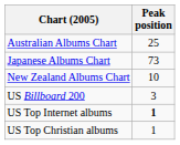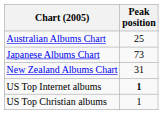 <table class="wikitable">
 <tr>
 <th>Chart (2005)</th>
 <th>Peak<br>position</th>
 </tr>
 <tr>
 <td><a href='#'>Australian Albums Chart</a></td>
 <td style="text-align:center;">25</td>
 </tr>
 <tr>
 <td><a href='#'>Japanese Albums Chart</a></td>
 <td style="text-align:center;">73</td>
 </tr>
 <tr>
 <td><a href='#'>New Zealand Albums Chart</a></td>
-<td style="text-align:center;">10</td>
-</tr>
-<tr>
-<td>US <a href='#'><em>Billboard</em> 200</a></td>
-<td style="text-align:center;">3</td>
+<td style="text-align:center;">31</td>
 </tr>
 <tr>
 <td>US Top Internet albums</td>
 <td style="text-align:center;"><strong>1</strong></td>
 </tr>
 <tr>
 <td>US Top Christian albums</td>
 <td style="text-align:center;">1</td>
 </tr>
 </table>
